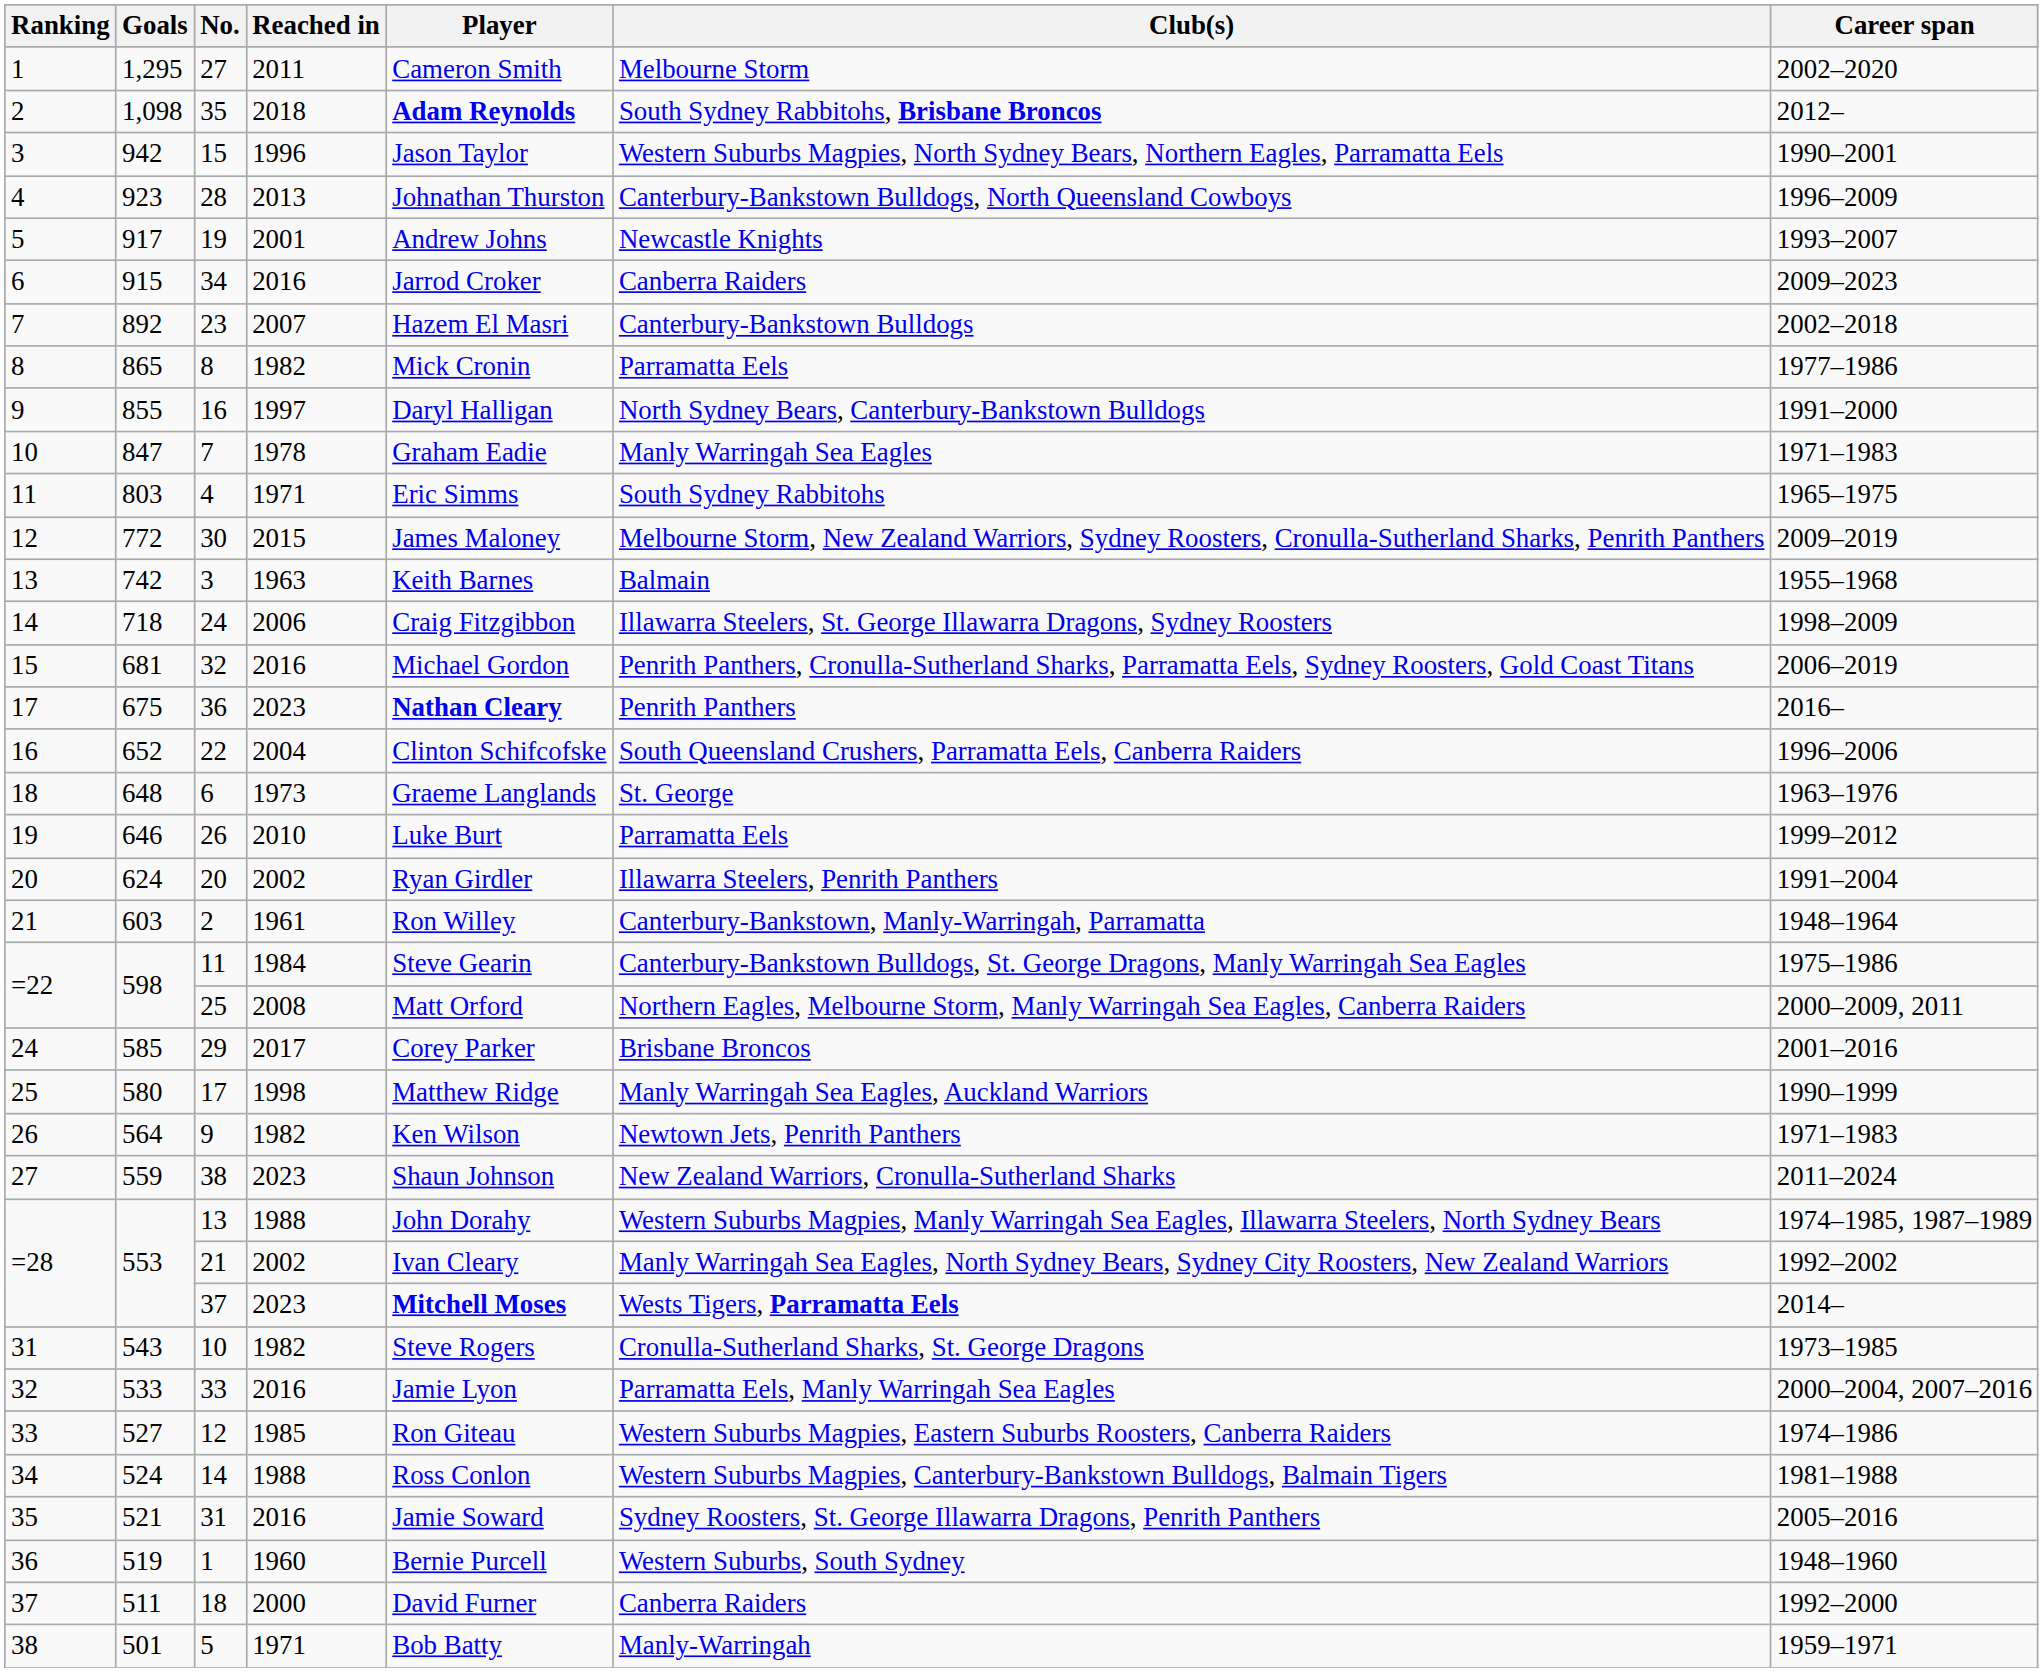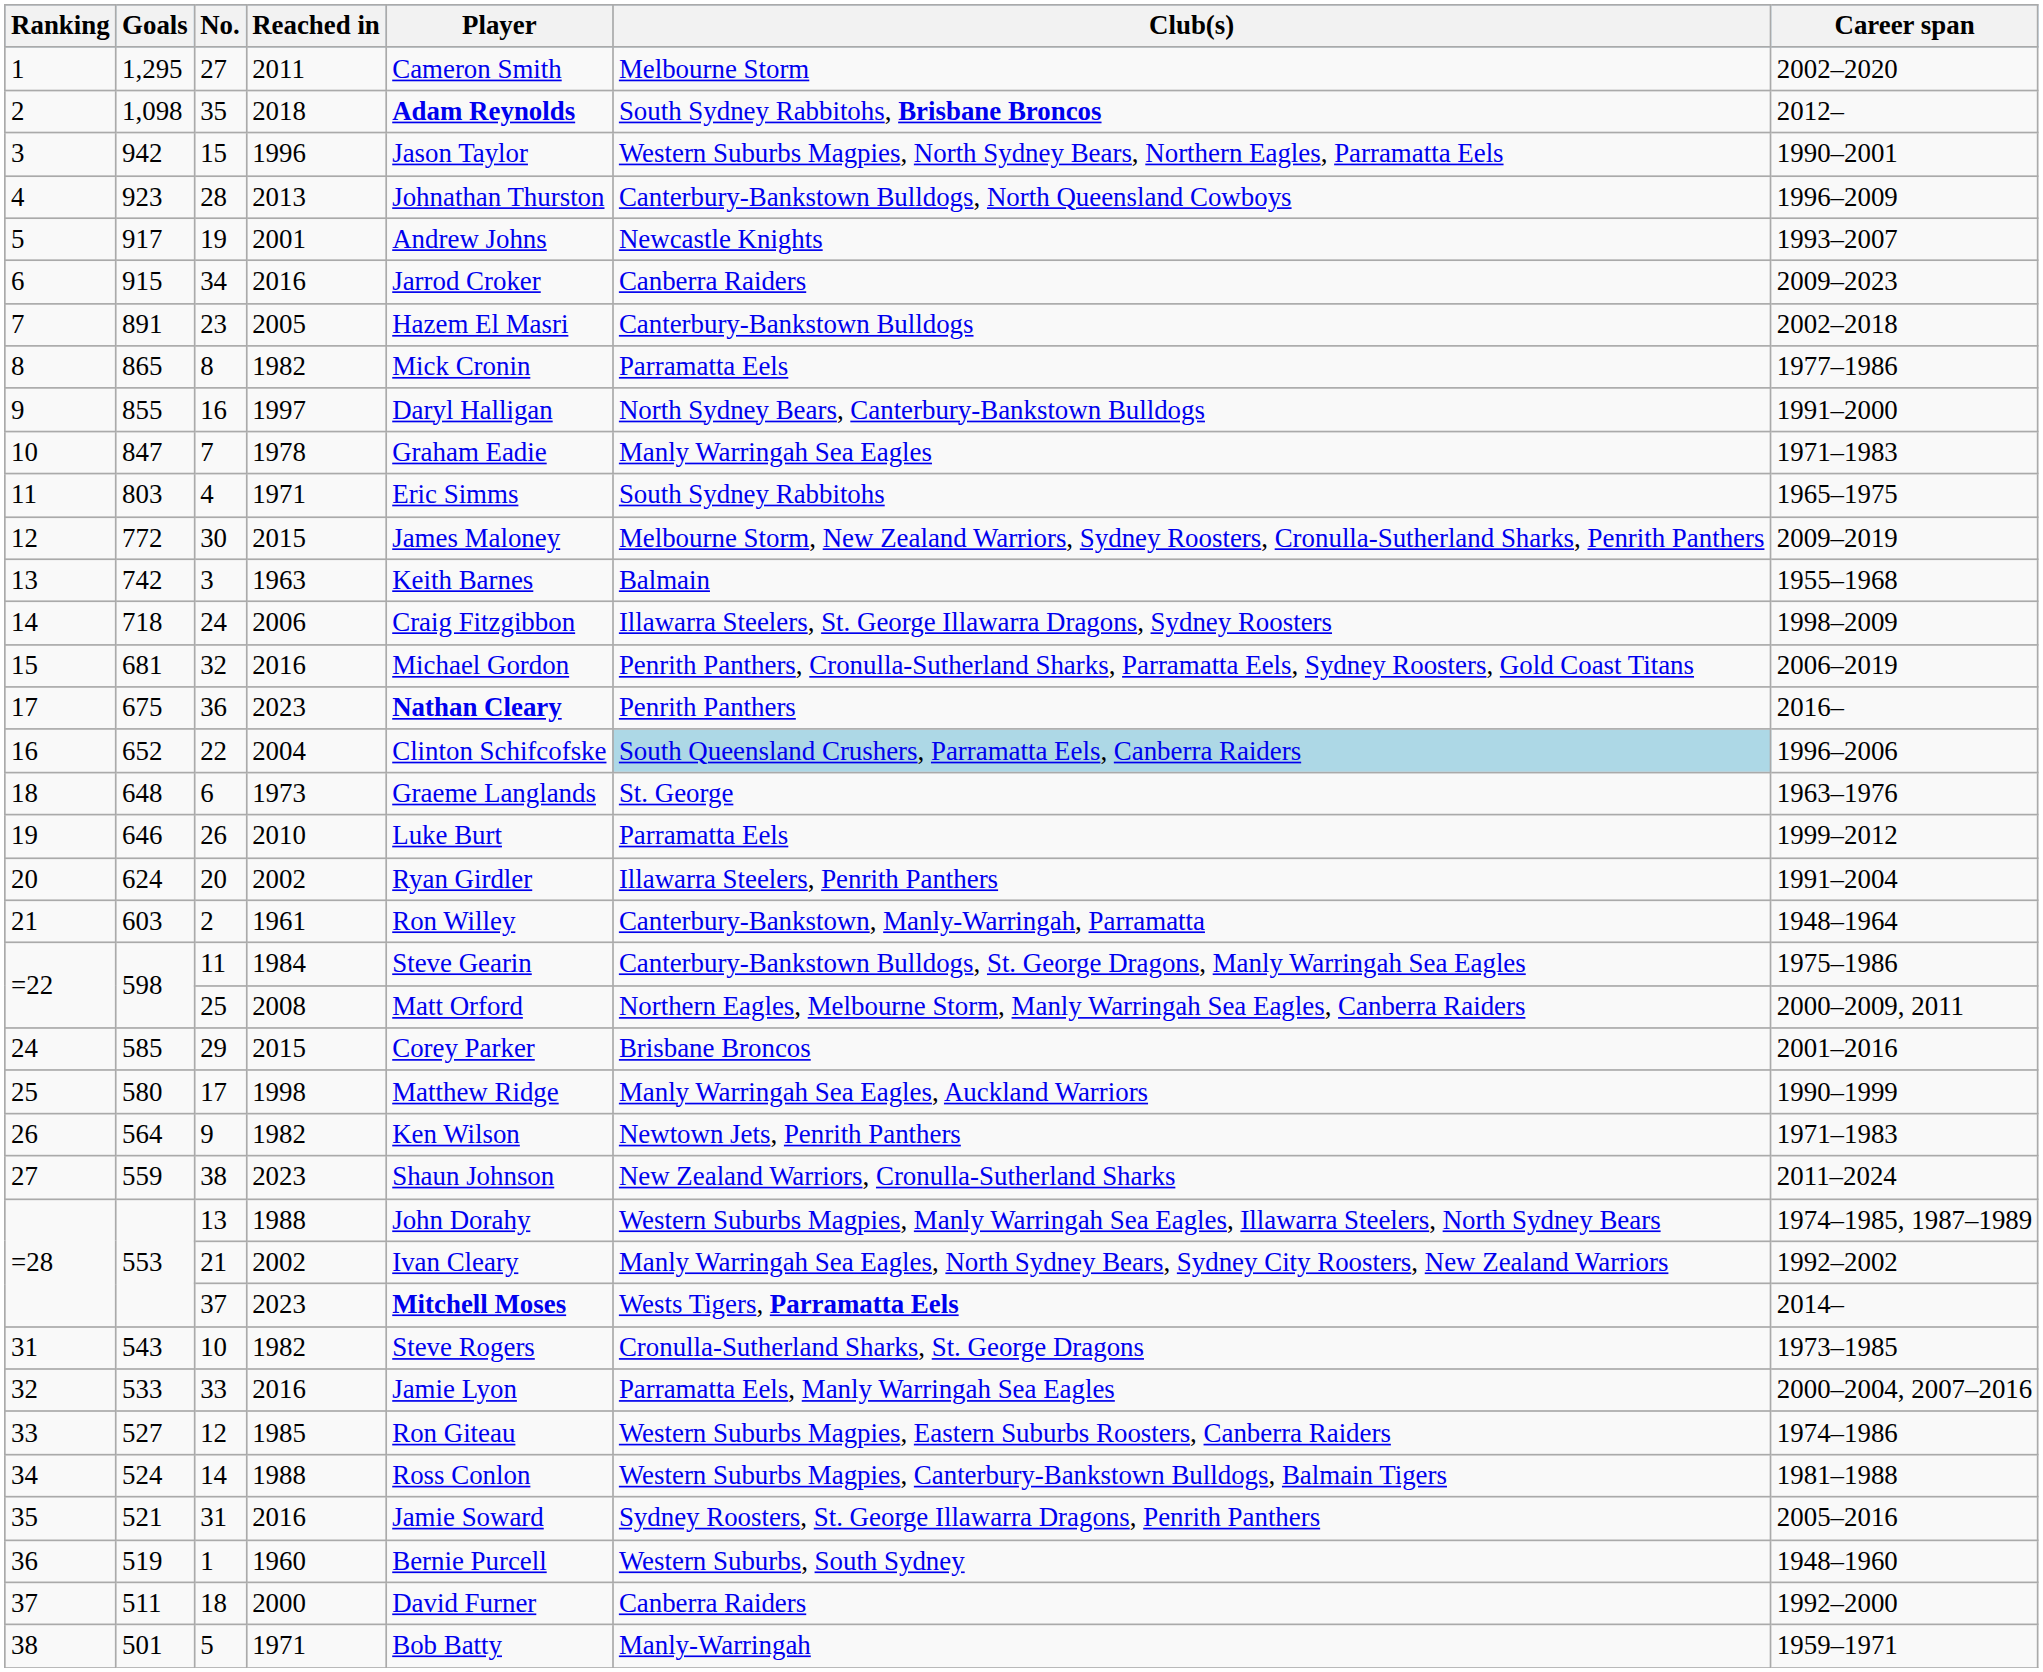 <table class="wikitable sortable">
 <tr bgcolor=#87cefa>
 <th>Ranking</th>
 <th>Goals</th>
 <th>No.<br></th>
 <th>Reached in</th>
 <th>Player</th>
 <th>Club(s)</th>
 <th>Career span</th>
 </tr>
 <tr>
 <td>1</td>
 <td>1,295</td>
 <td>27</td>
 <td>2011</td>
 <td><a href='#'>Cameron Smith</a></td>
 <td><a href='#'>Melbourne Storm</a></td>
 <td>2002–2020</td>
 </tr>
 <tr>
 <td>2</td>
 <td>1,098</td>
 <td>35</td>
 <td>2018</td>
 <td><strong><a href='#'>Adam Reynolds</a></strong></td>
 <td><a href='#'>South Sydney Rabbitohs</a>, <strong><a href='#'>Brisbane Broncos</a></strong></td>
 <td>2012–</td>
 </tr>
 <tr>
 <td>3</td>
 <td>942</td>
 <td>15</td>
 <td>1996</td>
 <td><a href='#'>Jason Taylor</a></td>
 <td><a href='#'>Western Suburbs Magpies</a>, <a href='#'>North Sydney Bears</a>, <a href='#'>Northern Eagles</a>, <a href='#'>Parramatta Eels</a></td>
 <td>1990–2001</td>
 </tr>
 <tr>
 <td>4</td>
 <td>923</td>
 <td>28</td>
 <td>2013</td>
 <td><a href='#'>Johnathan Thurston</a></td>
 <td><a href='#'>Canterbury-Bankstown Bulldogs</a>, <a href='#'>North Queensland Cowboys</a></td>
 <td>1996–2009</td>
 </tr>
 <tr>
 <td>5</td>
 <td>917</td>
 <td>19</td>
 <td>2001</td>
 <td><a href='#'>Andrew Johns</a></td>
 <td><a href='#'>Newcastle Knights</a></td>
 <td>1993–2007</td>
 </tr>
 <tr>
 <td>6</td>
 <td>915</td>
 <td>34</td>
 <td>2016</td>
 <td><a href='#'>Jarrod Croker</a></td>
 <td><a href='#'>Canberra Raiders</a></td>
 <td>2009–2023</td>
 </tr>
 <tr>
 <td>7</td>
-<td>892</td>
+<td>891</td>
 <td>23</td>
-<td>2007</td>
+<td>2005</td>
 <td><a href='#'>Hazem El Masri</a></td>
 <td><a href='#'>Canterbury-Bankstown Bulldogs</a></td>
 <td>2002–2018</td>
 </tr>
 <tr>
 <td>8</td>
 <td>865</td>
 <td>8</td>
 <td>1982</td>
 <td><a href='#'>Mick Cronin</a></td>
 <td><a href='#'>Parramatta Eels</a></td>
 <td>1977–1986</td>
 </tr>
 <tr>
 <td>9</td>
 <td>855</td>
 <td>16</td>
 <td>1997</td>
 <td><a href='#'>Daryl Halligan</a></td>
 <td><a href='#'>North Sydney Bears</a>, <a href='#'>Canterbury-Bankstown Bulldogs</a></td>
 <td>1991–2000</td>
 </tr>
 <tr>
 <td>10</td>
 <td>847</td>
 <td>7</td>
 <td>1978</td>
 <td><a href='#'>Graham Eadie</a></td>
 <td><a href='#'>Manly Warringah Sea Eagles</a></td>
 <td>1971–1983</td>
 </tr>
 <tr>
 <td>11</td>
 <td>803</td>
 <td>4</td>
 <td>1971</td>
 <td><a href='#'>Eric Simms</a></td>
 <td><a href='#'>South Sydney Rabbitohs</a></td>
 <td>1965–1975</td>
 </tr>
 <tr>
 <td>12</td>
 <td>772</td>
 <td>30</td>
 <td>2015</td>
 <td><a href='#'>James Maloney</a></td>
 <td><a href='#'>Melbourne Storm</a>, <a href='#'>New Zealand Warriors</a>, <a href='#'>Sydney Roosters</a>, <a href='#'>Cronulla-Sutherland Sharks</a>, <a href='#'>Penrith Panthers</a></td>
 <td>2009–2019</td>
 </tr>
 <tr>
 <td>13</td>
 <td>742</td>
 <td>3</td>
 <td>1963</td>
 <td><a href='#'>Keith Barnes</a></td>
 <td><a href='#'>Balmain</a></td>
 <td>1955–1968</td>
 </tr>
 <tr>
 <td>14</td>
 <td>718</td>
 <td>24</td>
 <td>2006</td>
 <td><a href='#'>Craig Fitzgibbon</a></td>
 <td><a href='#'>Illawarra Steelers</a>, <a href='#'>St. George Illawarra Dragons</a>, <a href='#'>Sydney Roosters</a></td>
 <td>1998–2009</td>
 </tr>
 <tr>
 <td>15</td>
 <td>681</td>
 <td>32</td>
 <td>2016</td>
 <td><a href='#'>Michael Gordon</a></td>
 <td><a href='#'>Penrith Panthers</a>, <a href='#'>Cronulla-Sutherland Sharks</a>, <a href='#'>Parramatta Eels</a>, <a href='#'>Sydney Roosters</a>, <a href='#'>Gold Coast Titans</a></td>
 <td>2006–2019</td>
 </tr>
 <tr>
 <td>17</td>
 <td>675</td>
 <td>36</td>
 <td>2023</td>
 <td><strong><a href='#'>Nathan Cleary</a></strong></td>
 <td><a href='#'>Penrith Panthers</a></td>
 <td>2016–</td>
 </tr>
 <tr>
 <td>16</td>
 <td>652</td>
 <td>22</td>
 <td>2004</td>
 <td><a href='#'>Clinton Schifcofske</a></td>
-<td><a href='#'>South Queensland Crushers</a>, <a href='#'>Parramatta Eels</a>, <a href='#'>Canberra Raiders</a></td>
+<td style="background: lightblue;"><a href='#'>South Queensland Crushers</a>, <a href='#'>Parramatta Eels</a>, <a href='#'>Canberra Raiders</a></td>
 <td>1996–2006</td>
 </tr>
 <tr>
 <td>18</td>
 <td>648</td>
 <td>6</td>
 <td>1973</td>
 <td><a href='#'>Graeme Langlands</a></td>
 <td><a href='#'>St. George</a></td>
 <td>1963–1976</td>
 </tr>
 <tr>
 <td>19</td>
 <td>646</td>
 <td>26</td>
 <td>2010</td>
 <td><a href='#'>Luke Burt</a></td>
 <td><a href='#'>Parramatta Eels</a></td>
 <td>1999–2012</td>
 </tr>
 <tr>
 <td>20</td>
 <td>624</td>
 <td>20</td>
 <td>2002</td>
 <td><a href='#'>Ryan Girdler</a></td>
 <td><a href='#'>Illawarra Steelers</a>, <a href='#'>Penrith Panthers</a></td>
 <td>1991–2004</td>
 </tr>
 <tr>
 <td>21</td>
 <td>603</td>
 <td>2</td>
 <td>1961</td>
 <td><a href='#'>Ron Willey</a></td>
 <td><a href='#'>Canterbury-Bankstown</a>, <a href='#'>Manly-Warringah</a>, <a href='#'>Parramatta</a></td>
 <td>1948–1964</td>
 </tr>
 <tr>
 <td rowspan="2">=22</td>
 <td rowspan="2">598</td>
 <td>11</td>
 <td>1984</td>
 <td><a href='#'>Steve Gearin</a></td>
 <td><a href='#'>Canterbury-Bankstown Bulldogs</a>, <a href='#'>St. George Dragons</a>, <a href='#'>Manly Warringah Sea Eagles</a></td>
 <td>1975–1986</td>
 </tr>
 <tr>
 <td>25</td>
 <td>2008</td>
 <td><a href='#'>Matt Orford</a></td>
 <td><a href='#'>Northern Eagles</a>, <a href='#'>Melbourne Storm</a>, <a href='#'>Manly Warringah Sea Eagles</a>, <a href='#'>Canberra Raiders</a></td>
 <td>2000–2009, 2011</td>
 </tr>
 <tr>
 <td>24</td>
 <td>585</td>
 <td>29</td>
-<td>2017</td>
+<td>2015</td>
 <td><a href='#'>Corey Parker</a></td>
 <td><a href='#'>Brisbane Broncos</a></td>
 <td>2001–2016</td>
 </tr>
 <tr>
 <td>25</td>
 <td>580</td>
 <td>17</td>
 <td>1998</td>
 <td><a href='#'>Matthew Ridge</a></td>
 <td><a href='#'>Manly Warringah Sea Eagles</a>, <a href='#'>Auckland Warriors</a></td>
 <td>1990–1999</td>
 </tr>
 <tr>
 <td>26</td>
 <td>564</td>
 <td>9</td>
 <td>1982</td>
 <td><a href='#'>Ken Wilson</a></td>
 <td><a href='#'>Newtown Jets</a>, <a href='#'>Penrith Panthers</a></td>
 <td>1971–1983</td>
 </tr>
 <tr>
 <td>27</td>
 <td>559</td>
 <td>38</td>
 <td>2023</td>
 <td><a href='#'>Shaun Johnson</a></td>
 <td><a href='#'>New Zealand Warriors</a>, <a href='#'>Cronulla-Sutherland Sharks</a></td>
 <td>2011–2024</td>
 </tr>
 <tr>
 <td rowspan="3">=28</td>
 <td rowspan="3">553</td>
 <td>13</td>
 <td>1988</td>
 <td><a href='#'>John Dorahy</a></td>
 <td><a href='#'>Western Suburbs Magpies</a>, <a href='#'>Manly Warringah Sea Eagles</a>, <a href='#'>Illawarra Steelers</a>, <a href='#'>North Sydney Bears</a></td>
 <td>1974–1985, 1987–1989</td>
 </tr>
 <tr>
 <td>21</td>
 <td>2002</td>
 <td><a href='#'>Ivan Cleary</a></td>
 <td><a href='#'>Manly Warringah Sea Eagles</a>, <a href='#'>North Sydney Bears</a>, <a href='#'>Sydney City Roosters</a>, <a href='#'>New Zealand Warriors</a></td>
 <td>1992–2002</td>
 </tr>
 <tr>
 <td>37</td>
 <td>2023</td>
 <td><strong><a href='#'>Mitchell Moses</a></strong></td>
 <td><a href='#'>Wests Tigers</a>, <strong><a href='#'>Parramatta Eels</a></strong></td>
 <td>2014–</td>
 </tr>
 <tr>
 <td>31</td>
 <td>543</td>
 <td>10</td>
 <td>1982</td>
 <td><a href='#'>Steve Rogers</a></td>
 <td><a href='#'>Cronulla-Sutherland Sharks</a>, <a href='#'>St. George Dragons</a></td>
 <td>1973–1985</td>
 </tr>
 <tr>
 <td>32</td>
 <td>533</td>
 <td>33</td>
 <td>2016</td>
 <td><a href='#'>Jamie Lyon</a></td>
 <td><a href='#'>Parramatta Eels</a>, <a href='#'>Manly Warringah Sea Eagles</a></td>
 <td>2000–2004, 2007–2016</td>
 </tr>
 <tr>
 <td>33</td>
 <td>527</td>
 <td>12</td>
 <td>1985</td>
 <td><a href='#'>Ron Giteau</a></td>
 <td><a href='#'>Western Suburbs Magpies</a>, <a href='#'>Eastern Suburbs Roosters</a>, <a href='#'>Canberra Raiders</a></td>
 <td>1974–1986</td>
 </tr>
 <tr>
 <td>34</td>
 <td>524</td>
 <td>14</td>
 <td>1988</td>
 <td><a href='#'>Ross Conlon</a></td>
 <td><a href='#'>Western Suburbs Magpies</a>, <a href='#'>Canterbury-Bankstown Bulldogs</a>, <a href='#'>Balmain Tigers</a></td>
 <td>1981–1988</td>
 </tr>
 <tr>
 <td>35</td>
 <td>521</td>
 <td>31</td>
 <td>2016</td>
 <td><a href='#'>Jamie Soward</a></td>
 <td><a href='#'>Sydney Roosters</a>, <a href='#'>St. George Illawarra Dragons</a>, <a href='#'>Penrith Panthers</a></td>
 <td>2005–2016</td>
 </tr>
 <tr>
 <td>36</td>
 <td>519</td>
 <td>1</td>
 <td>1960</td>
 <td><a href='#'>Bernie Purcell</a></td>
 <td><a href='#'>Western Suburbs</a>, <a href='#'>South Sydney</a></td>
 <td>1948–1960</td>
 </tr>
 <tr>
 <td>37</td>
 <td>511</td>
 <td>18</td>
 <td>2000</td>
 <td><a href='#'>David Furner</a></td>
 <td><a href='#'>Canberra Raiders</a></td>
 <td>1992–2000</td>
 </tr>
 <tr>
 <td>38</td>
 <td>501</td>
 <td>5</td>
 <td>1971</td>
 <td><a href='#'>Bob Batty</a></td>
 <td><a href='#'>Manly-Warringah</a></td>
 <td>1959–1971</td>
 </tr>
 </table>
